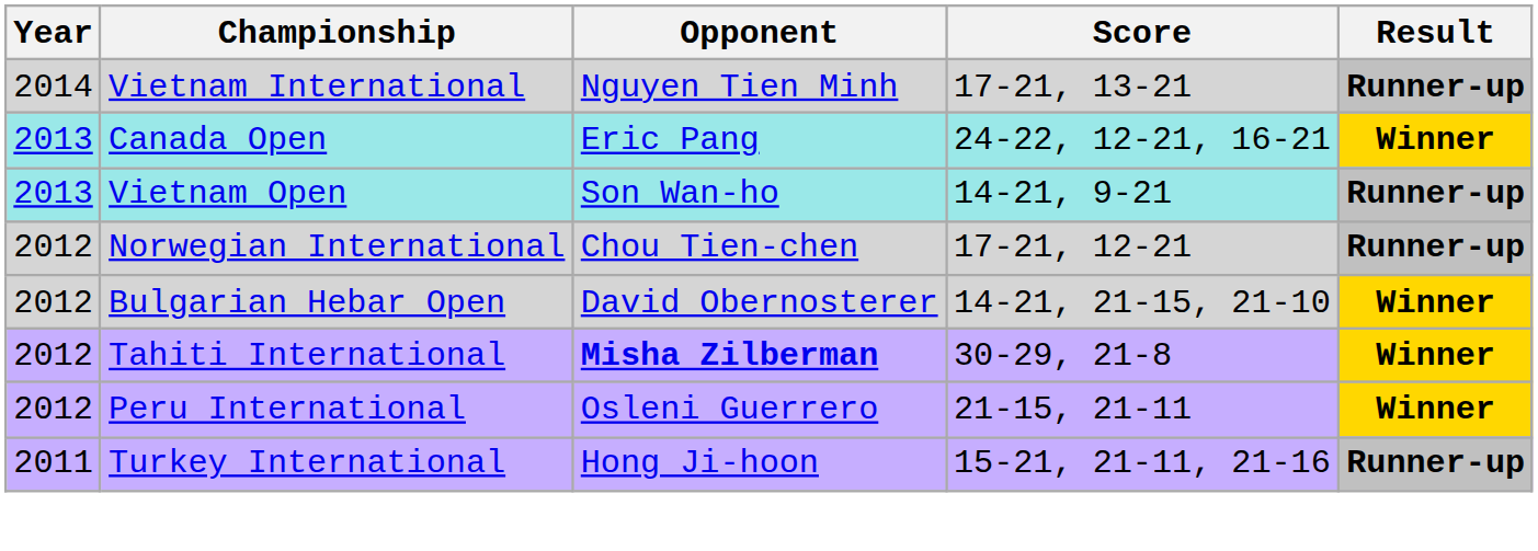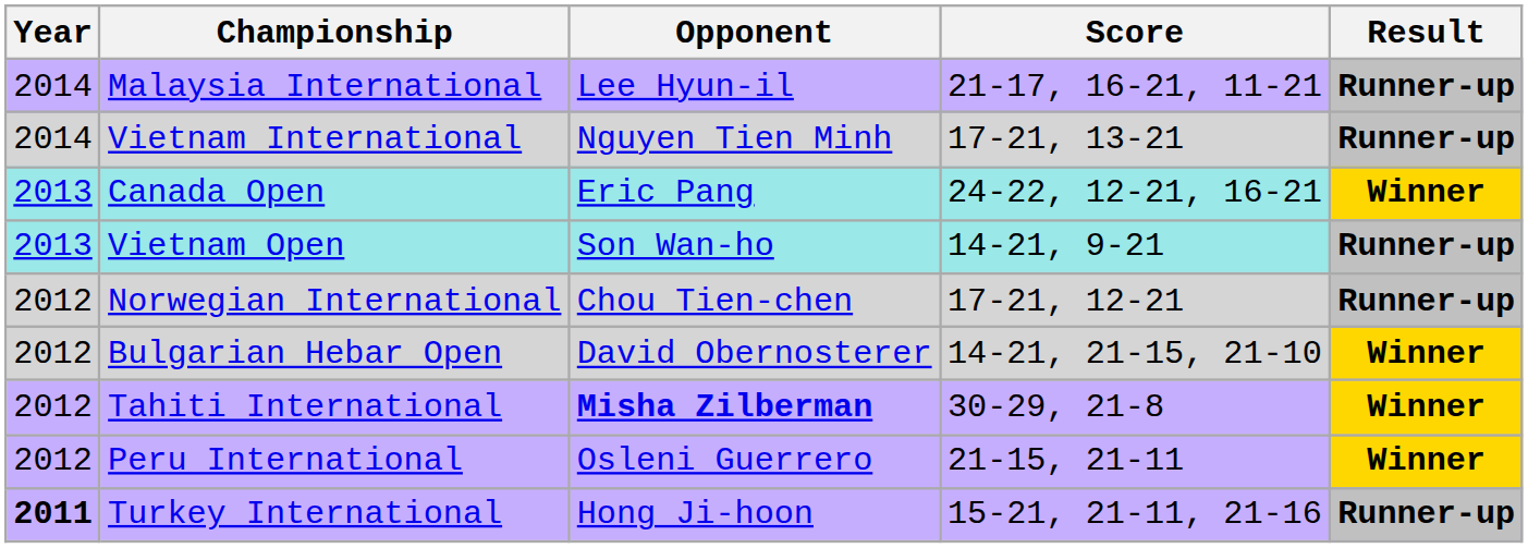 <table class="sortable wikitable">
 <tr>
 <th>Year</th>
 <th>Championship</th>
 <th>Opponent</th>
 <th>Score</th>
 <th>Result</th>
+</tr>
+<tr bgcolor=#C6AEFF>
+<td>2014</td>
+<td><a href='#'>Malaysia International</a></td>
+<td> <a href='#'>Lee Hyun-il</a></td>
+<td>21-17, 16-21, 11-21</td>
+<td style="text-align: center; background:silver"><strong>Runner-up</strong></td>
 </tr>
 <tr bgcolor=#D5D5D5>
 <td>2014</td>
 <td><a href='#'>Vietnam International</a></td>
 <td> <a href='#'>Nguyen Tien Minh</a></td>
 <td>17-21, 13-21</td>
 <td style="text-align: center; background:silver"><strong>Runner-up</strong></td>
 </tr>
 <tr bgcolor=#9AE8E8>
 <td><a href='#'>2013</a></td>
 <td><a href='#'>Canada Open</a></td>
 <td> <a href='#'>Eric Pang</a></td>
 <td>24-22, 12-21, 16-21</td>
 <td style="text-align: center; background:gold"><strong>Winner</strong></td>
 </tr>
 <tr bgcolor=#9AE8E8>
 <td><a href='#'>2013</a></td>
 <td><a href='#'>Vietnam Open</a></td>
 <td> <a href='#'>Son Wan-ho</a></td>
 <td>14-21, 9-21</td>
 <td style="text-align: center; background:silver"><strong>Runner-up</strong></td>
 </tr>
 <tr bgcolor=#D5D5D5>
 <td>2012</td>
 <td><a href='#'>Norwegian International</a></td>
 <td> <a href='#'>Chou Tien-chen</a></td>
 <td>17-21, 12-21</td>
 <td style="text-align: center; background:silver"><strong>Runner-up</strong></td>
 </tr>
 <tr bgcolor=#D5D5D5>
 <td>2012</td>
 <td><a href='#'>Bulgarian Hebar Open</a></td>
 <td> <a href='#'>David Obernosterer</a></td>
 <td>14-21, 21-15, 21-10</td>
 <td style="text-align: center; background:gold"><strong>Winner</strong></td>
 </tr>
 <tr bgcolor=#C6AEFF>
 <td>2012</td>
 <td><a href='#'>Tahiti International</a></td>
 <td><strong> <a href='#'>Misha Zilberman</a></strong></td>
 <td>30-29, 21-8</td>
 <td style="text-align: center; background:gold"><strong>Winner</strong></td>
 </tr>
 <tr bgcolor=#C6AEFF>
 <td>2012</td>
 <td><a href='#'>Peru International</a></td>
 <td> <a href='#'>Osleni Guerrero</a></td>
 <td>21-15, 21-11</td>
 <td style="text-align: center; background:gold"><strong>Winner</strong></td>
 </tr>
 <tr bgcolor=#C6AEFF>
-<td>2011</td>
+<td><strong>2011</strong></td>
 <td><a href='#'>Turkey International</a></td>
 <td> <a href='#'>Hong Ji-hoon</a></td>
 <td>15-21, 21-11, 21-16</td>
 <td style="text-align: center; background:silver"><strong>Runner-up</strong></td>
 </tr>
 </table>
